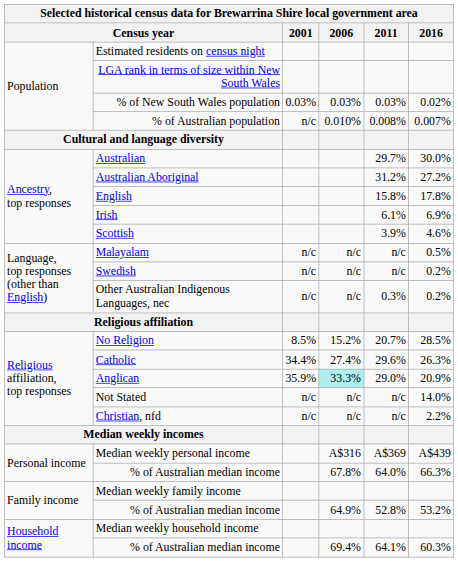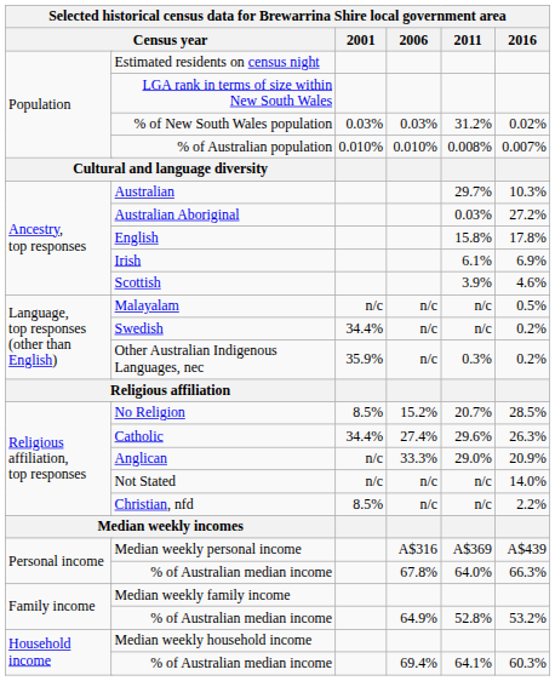 <table class="wikitable">
 <tr>
 <th colspan=7>Selected historical census data for Brewarrina Shire local government area</th>
 </tr>
 <tr>
 <th colspan=3>Census year</th>
 <th>2001</th>
 <th>2006</th>
 <th>2011</th>
 <th>2016</th>
 </tr>
 <tr>
 <td rowspan=4 colspan="2">Population</td>
 <td>Estimated residents on <a href='#'>census night</a></td>
 <td align="right"></td>
 <td align="right"> </td>
 <td align="right"> </td>
 <td align="right"> </td>
 </tr>
 <tr>
 <td align="right"><a href='#'>LGA rank in terms of size within New South Wales</a></td>
 <td align="right"></td>
 <td align="right"></td>
 <td align="right"></td>
 <td align="right"> </td>
 </tr>
 <tr>
 <td align="right">% of New South Wales population</td>
 <td align="right">0.03%</td>
 <td align="right"> 0.03%</td>
-<td align="right"> 0.03%</td>
+<td align="right">31.2%</td>
 <td align="right"> 0.02%</td>
 </tr>
 <tr>
 <td align="right">% of Australian population</td>
-<td align="right">n/c</td>
+<td align="right">0.010%</td>
 <td align="right"> 0.010%</td>
 <td align="right"> 0.008%</td>
 <td align="right"> 0.007%</td>
 </tr>
 <tr>
 <th colspan=3>Cultural and language diversity</th>
 <th></th>
 <th></th>
 <th></th>
 <th></th>
 </tr>
 <tr>
 <td rowspan=5 colspan=2><a href='#'>Ancestry</a>,<br>top responses</td>
 <td><a href='#'>Australian</a></td>
 <td align="right"></td>
 <td align="right"></td>
 <td align="right">29.7%</td>
-<td align="right"> 30.0%</td>
+<td align="right"> 10.3%</td>
 </tr>
 <tr>
 <td><a href='#'>Australian Aboriginal</a></td>
 <td align="right"></td>
 <td align="right"></td>
-<td align="right">31.2%</td>
+<td align="right"> 0.03%</td>
 <td align="right"> 27.2%</td>
 </tr>
 <tr>
 <td><a href='#'>English</a></td>
 <td align="right"></td>
 <td align="right"></td>
 <td align="right">15.8%</td>
 <td align="right"> 17.8%</td>
 </tr>
 <tr>
 <td><a href='#'>Irish</a></td>
 <td align="right"></td>
 <td align="right"></td>
 <td align="right">6.1%</td>
 <td align="right"> 6.9%</td>
 </tr>
 <tr>
 <td><a href='#'>Scottish</a></td>
 <td align="right"></td>
 <td align="right"></td>
 <td align="right">3.9%</td>
 <td align="right"> 4.6%</td>
 </tr>
 <tr>
 <td rowspan=3 colspan=2>Language,<br>top responses<br>(other than <a href='#'>English</a>)</td>
 <td><a href='#'>Malayalam</a></td>
 <td align="right">n/c</td>
 <td align="right"> n/c</td>
 <td align="right"> n/c</td>
 <td align="right"> 0.5%</td>
 </tr>
 <tr>
 <td><a href='#'>Swedish</a></td>
-<td align="right">n/c</td>
+<td align="right">34.4%</td>
 <td align="right"> n/c</td>
 <td align="right"> n/c</td>
 <td align="right"> 0.2%</td>
 </tr>
 <tr>
 <td>Other Australian Indigenous Languages, nec</td>
-<td align="right">n/c</td>
+<td align="right">35.9%</td>
 <td align="right"> n/c</td>
 <td align="right"> 0.3%</td>
 <td align="right"> 0.2%</td>
 </tr>
 <tr>
 <th colspan=3>Religious affiliation</th>
 <th></th>
 <th></th>
 <th></th>
 <th></th>
 </tr>
 <tr>
 <td rowspan=5 colspan=2><a href='#'>Religious</a> affiliation,<br>top responses</td>
 <td><a href='#'>No Religion</a></td>
 <td align="right">8.5%</td>
 <td align="right"> 15.2%</td>
 <td align="right"> 20.7%</td>
 <td align="right"> 28.5%</td>
 </tr>
 <tr>
 <td><a href='#'>Catholic</a></td>
 <td align="right">34.4%</td>
 <td align="right"> 27.4%</td>
 <td align="right"> 29.6%</td>
 <td align="right"> 26.3%</td>
 </tr>
 <tr>
 <td><a href='#'>Anglican</a></td>
-<td align="right">35.9%</td>
-<td align="right" style="background: paleturquoise;"> 33.3%</td>
+<td align="right">n/c</td>
+<td align="right"> 33.3%</td>
 <td align="right"> 29.0%</td>
 <td align="right"> 20.9%</td>
 </tr>
 <tr>
 <td>Not Stated</td>
 <td align="right">n/c</td>
 <td align="right"> n/c</td>
 <td align="right"> n/c</td>
 <td align="right"> 14.0%</td>
 </tr>
 <tr>
 <td><a href='#'>Christian</a>, nfd</td>
-<td align="right">n/c</td>
+<td align="right">8.5%</td>
 <td align="right"> n/c</td>
 <td align="right"> n/c</td>
 <td align="right"> 2.2%</td>
 </tr>
 <tr>
 <th colspan=3>Median weekly incomes</th>
 <th></th>
 <th></th>
 <th></th>
 <th></th>
 </tr>
 <tr>
 <td rowspan=2 colspan=2>Personal income</td>
 <td>Median weekly personal income</td>
 <td align="right"></td>
 <td align="right">A$316</td>
 <td align="right">A$369</td>
 <td align="right">A$439</td>
 </tr>
 <tr>
 <td align="right">% of Australian median income</td>
 <td align="right"></td>
 <td align="right">67.8%</td>
 <td align="right"> 64.0%</td>
 <td align="right"> 66.3%</td>
 </tr>
 <tr>
 <td rowspan=2 colspan=2>Family income</td>
 <td>Median weekly family income</td>
 <td align="right"></td>
 <td align="right"></td>
 <td align="right"></td>
 <td align="right"></td>
 </tr>
 <tr>
 <td align="right">% of Australian median income</td>
 <td align="right"></td>
 <td align="right">64.9%</td>
 <td align="right"> 52.8%</td>
 <td align="right"> 53.2%</td>
 </tr>
 <tr>
 <td rowspan=2 colspan=2><a href='#'>Household income</a></td>
 <td>Median weekly household income</td>
 <td align="right"></td>
 <td align="right"></td>
 <td align="right"></td>
 <td align="right"></td>
 </tr>
 <tr>
 <td align="right">% of Australian median income</td>
 <td align="right"></td>
 <td align="right">69.4%</td>
 <td align="right"> 64.1%</td>
 <td align="right"> 60.3%</td>
 </tr>
 </table>
